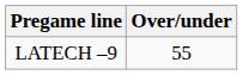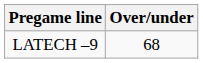 <table class="wikitable">
 <tr align="center">
 <th style=>Pregame line</th>
 <th style=>Over/under</th>
 </tr>
 <tr align="center">
 <td>LATECH –9</td>
-<td>55</td>
+<td>68</td>
 </tr>
 </table>
